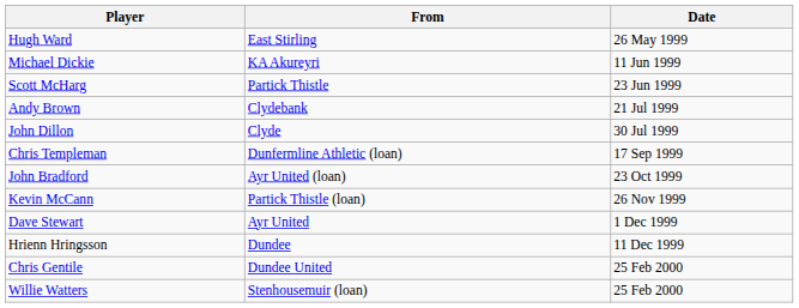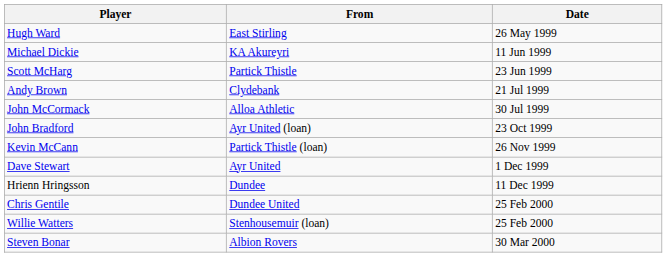 <table class="wikitable" style="text-align:center; font-size:95%;width:98%; text-align:left">
 <tr>
 <th>Player</th>
 <th>From</th>
 <th>Date</th>
 </tr>
 <tr>
 <td> <a href='#'>Hugh Ward</a></td>
 <td> <a href='#'>East Stirling</a></td>
 <td>26 May 1999</td>
 </tr>
 <tr>
 <td> <a href='#'>Michael Dickie</a></td>
 <td> <a href='#'>KA Akureyri</a></td>
 <td>11 Jun 1999</td>
 </tr>
 <tr>
 <td> <a href='#'>Scott McHarg</a></td>
 <td> <a href='#'>Partick Thistle</a></td>
 <td>23 Jun 1999</td>
 </tr>
 <tr>
 <td> <a href='#'>Andy Brown</a></td>
 <td> <a href='#'>Clydebank</a></td>
 <td>21 Jul 1999</td>
 </tr>
 <tr>
-<td> <a href='#'>John Dillon</a></td>
-<td> <a href='#'>Clyde</a></td>
+<td> <a href='#'>John McCormack</a></td>
+<td> <a href='#'>Alloa Athletic</a></td>
 <td>30 Jul 1999</td>
-</tr>
-<tr>
-<td> <a href='#'>Chris Templeman</a></td>
-<td> <a href='#'>Dunfermline Athletic</a> (loan)</td>
-<td>17 Sep 1999</td>
 </tr>
 <tr>
 <td> <a href='#'>John Bradford</a></td>
 <td> <a href='#'>Ayr United</a> (loan)</td>
 <td>23 Oct 1999</td>
 </tr>
 <tr>
 <td> <a href='#'>Kevin McCann</a></td>
 <td> <a href='#'>Partick Thistle</a> (loan)</td>
 <td>26 Nov 1999</td>
 </tr>
 <tr>
 <td> <a href='#'>Dave Stewart</a></td>
 <td> <a href='#'>Ayr United</a></td>
 <td>1 Dec 1999</td>
 </tr>
 <tr>
 <td> Hrienn Hringsson</td>
 <td> <a href='#'>Dundee</a></td>
 <td>11 Dec 1999</td>
 </tr>
 <tr>
 <td> <a href='#'>Chris Gentile</a></td>
 <td> <a href='#'>Dundee United</a></td>
 <td>25 Feb 2000</td>
 </tr>
 <tr>
 <td> <a href='#'>Willie Watters</a></td>
 <td> <a href='#'>Stenhousemuir</a> (loan)</td>
 <td>25 Feb 2000</td>
 </tr>
+<tr>
+<td> <a href='#'>Steven Bonar</a></td>
+<td> <a href='#'>Albion Rovers</a></td>
+<td>30 Mar 2000</td>
+</tr>
 </table>
